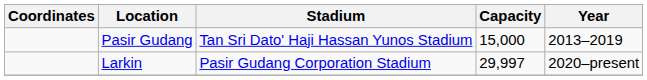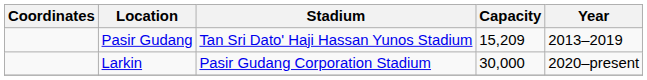 <table class="wikitable sortable">
 <tr>
 <th>Coordinates</th>
 <th>Location</th>
 <th>Stadium</th>
 <th>Capacity</th>
 <th>Year</th>
 </tr>
 <tr>
 <td></td>
 <td><a href='#'>Pasir Gudang</a></td>
 <td><a href='#'>Tan Sri Dato' Haji Hassan Yunos Stadium</a><br></td>
-<td>15,000</td>
+<td>15,209</td>
 <td>2013–2019</td>
 </tr>
 <tr>
 <td></td>
 <td><a href='#'>Larkin</a></td>
 <td><a href='#'>Pasir Gudang Corporation Stadium</a><br></td>
-<td>29,997</td>
+<td>30,000</td>
 <td>2020–present</td>
 </tr>
 <tr>
 </tr>
 </table>
